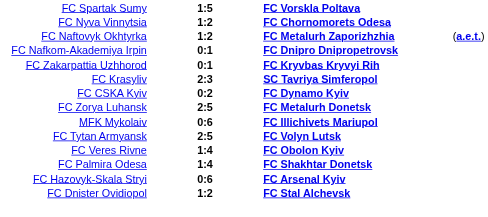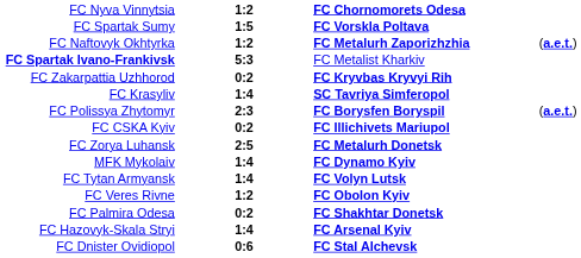 <table width=100% cellspacing=1>
 <tr>
 <th width=20%></th>
 <th width=12%></th>
 <th width=20%></th>
 <th></th>
 </tr>
 <tr style=font-size:90%>
+<td align=right><a href='#'>FC Nyva Vinnytsia</a></td>
+<td align=center><strong>1:2</strong></td>
+<td><strong><a href='#'>FC Chornomorets Odesa</a></strong></td>
+<td></td>
+</tr>
+<tr style=font-size:90%>
 <td align=right><a href='#'>FC Spartak Sumy</a></td>
 <td align=center><strong>1:5</strong></td>
 <td><strong><a href='#'>FC Vorskla Poltava</a></strong></td>
-<td></td>
-</tr>
-<tr style=font-size:90%>
-<td align=right><a href='#'>FC Nyva Vinnytsia</a></td>
-<td align=center><strong>1:2</strong></td>
-<td><strong><a href='#'>FC Chornomorets Odesa</a></strong></td>
 <td></td>
 </tr>
 <tr style=font-size:90%>
 <td align=right><a href='#'>FC Naftovyk Okhtyrka</a></td>
 <td align=center><strong>1:2</strong></td>
 <td><strong><a href='#'>FC Metalurh Zaporizhzhia</a></strong></td>
 <td>(<strong><a href='#'>a.e.t.</a></strong>)</td>
 </tr>
 <tr style=font-size:90%>
-<td align=right><a href='#'>FC Nafkom-Akademiya Irpin</a></td>
-<td align=center><strong>0:1</strong></td>
-<td><strong><a href='#'>FC Dnipro Dnipropetrovsk</a></strong></td>
+<td align=right><strong><a href='#'>FC Spartak Ivano-Frankivsk</a></strong></td>
+<td align=center><strong>5:3</strong></td>
+<td><a href='#'>FC Metalist Kharkiv</a></td>
 <td></td>
 </tr>
 <tr style=font-size:90%>
 <td align=right><a href='#'>FC Zakarpattia Uzhhorod</a></td>
-<td align=center><strong>0:1</strong></td>
+<td align=center><strong>0:2</strong></td>
 <td><strong><a href='#'>FC Kryvbas Kryvyi Rih</a></strong></td>
 <td></td>
 </tr>
 <tr style=font-size:90%>
 <td align=right><a href='#'>FC Krasyliv</a></td>
-<td align=center><strong>2:3</strong></td>
+<td align=center><strong>1:4</strong></td>
 <td><strong><a href='#'>SC Tavriya Simferopol</a></strong></td>
 <td></td>
 </tr>
 <tr style=font-size:90%>
+<td align=right><a href='#'>FC Polissya Zhytomyr</a></td>
+<td align=center><strong>2:3</strong></td>
+<td><strong><a href='#'>FC Borysfen Boryspil</a></strong></td>
+<td>(<strong><a href='#'>a.e.t.</a></strong>)</td>
+</tr>
+<tr style=font-size:90%>
 <td align=right><a href='#'>FC CSKA Kyiv</a></td>
 <td align=center><strong>0:2</strong></td>
-<td><strong><a href='#'>FC Dynamo Kyiv</a></strong></td>
+<td><strong><a href='#'>FC Illichivets Mariupol</a></strong></td>
 <td></td>
 </tr>
 <tr style=font-size:90%>
 <td align=right><a href='#'>FC Zorya Luhansk</a></td>
 <td align=center><strong>2:5</strong></td>
 <td><strong><a href='#'>FC Metalurh Donetsk</a></strong></td>
 <td></td>
 </tr>
 <tr style=font-size:90%>
 <td align=right><a href='#'>MFK Mykolaiv</a></td>
-<td align=center><strong>0:6</strong></td>
-<td><strong><a href='#'>FC Illichivets Mariupol</a></strong></td>
+<td align=center><strong>1:4</strong></td>
+<td><strong><a href='#'>FC Dynamo Kyiv</a></strong></td>
 <td></td>
 </tr>
 <tr style=font-size:90%>
 <td align=right><a href='#'>FC Tytan Armyansk</a></td>
-<td align=center><strong>2:5</strong></td>
+<td align=center><strong>1:4</strong></td>
 <td><strong><a href='#'>FC Volyn Lutsk</a></strong></td>
 <td></td>
 </tr>
 <tr style=font-size:90%>
 <td align=right><a href='#'>FC Veres Rivne</a></td>
-<td align=center><strong>1:4</strong></td>
+<td align=center><strong>1:2</strong></td>
 <td><strong><a href='#'>FC Obolon Kyiv</a></strong></td>
 <td></td>
 </tr>
 <tr style=font-size:90%>
 <td align=right><a href='#'>FC Palmira Odesa</a></td>
-<td align=center><strong>1:4</strong></td>
+<td align=center><strong>0:2</strong></td>
 <td><strong><a href='#'>FC Shakhtar Donetsk</a></strong></td>
 <td></td>
 </tr>
 <tr style=font-size:90%>
 <td align=right><a href='#'>FC Hazovyk-Skala Stryi</a></td>
-<td align=center><strong>0:6</strong></td>
+<td align=center><strong>1:4</strong></td>
 <td><strong><a href='#'>FC Arsenal Kyiv</a></strong></td>
 </tr>
 <tr style=font-size:90%>
 <td align=right><a href='#'>FC Dnister Ovidiopol</a></td>
-<td align=center><strong>1:2</strong></td>
+<td align=center><strong>0:6</strong></td>
 <td><strong><a href='#'>FC Stal Alchevsk</a></strong></td>
 </tr>
 </table>
